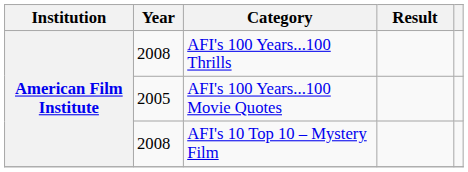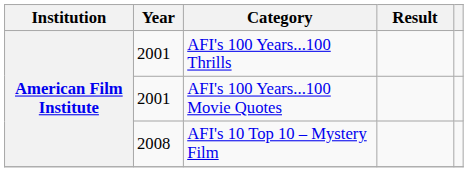 <table class="wikitable unsortable plainrowheaders" style="width:50%;">
 <tr>
 <th style="width:20%;">Institution</th>
 <th style="width:5%;">Year</th>
 <th style="width:30%;">Category</th>
 <th style="width:12%;">Result</th>
 <th style="width:1%;"></th>
 </tr>
 <tr>
 <th scope="row" rowspan="3" style="text-align:center;"><a href='#'>American Film Institute</a></th>
-<td>2008</td>
+<td>2001</td>
 <td><a href='#'>AFI's 100 Years...100 Thrills</a></td>
 <td></td>
 <td style="text-align:center;"></td>
 </tr>
 <tr>
-<td>2005</td>
+<td>2001</td>
 <td><a href='#'>AFI's 100 Years...100 Movie Quotes</a></td>
 <td></td>
 <td style="text-align:center;"></td>
 </tr>
 <tr>
 <td>2008</td>
 <td><a href='#'>AFI's 10 Top 10 – Mystery Film</a></td>
 <td></td>
 <td style="text-align:center;"></td>
 </tr>
 <tr>
 </tr>
 </table>
